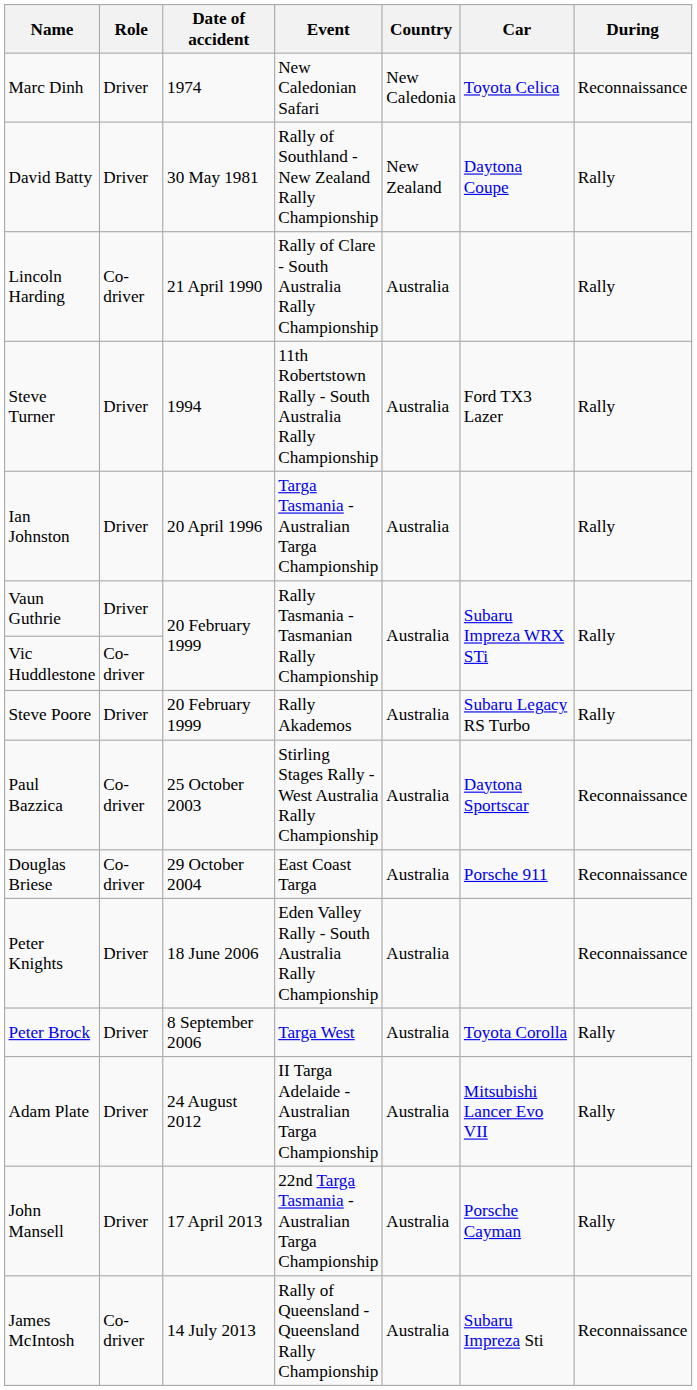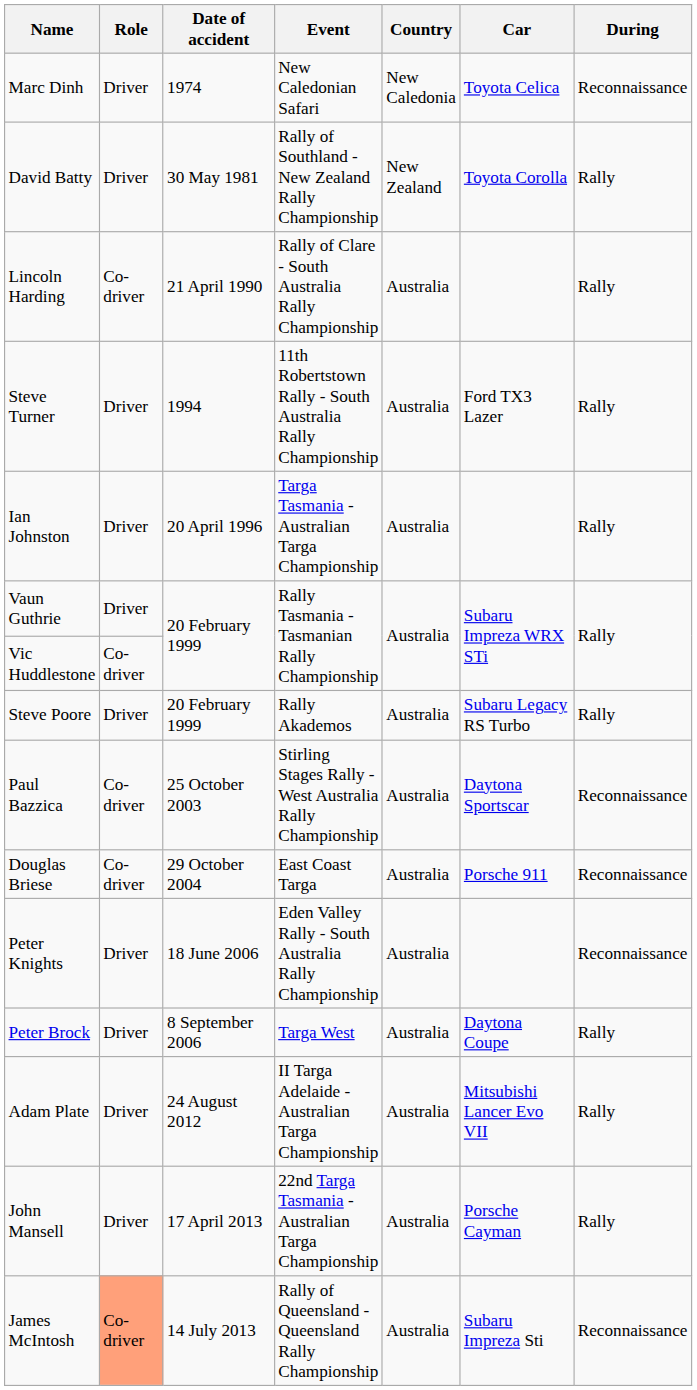 <table class="wikitable" style="text-align:left; font-size:95%">
 <tr>
 <th>Name</th>
 <th width="60px">Role</th>
 <th width="120px">Date of accident</th>
 <th>Event</th>
 <th>Country</th>
 <th width="125px">Car</th>
 <th>During</th>
 </tr>
 <tr>
 <td> Marc Dinh</td>
 <td>Driver</td>
 <td>1974</td>
 <td>New Caledonian Safari</td>
 <td>New Caledonia</td>
 <td><a href='#'>Toyota Celica</a></td>
 <td>Reconnaissance</td>
 </tr>
 <tr>
 <td> David Batty</td>
 <td>Driver</td>
 <td>30 May 1981</td>
 <td>Rally of Southland - New Zealand Rally Championship</td>
 <td>New Zealand</td>
-<td><a href='#'>Daytona Coupe</a></td>
+<td><a href='#'>Toyota Corolla</a></td>
 <td>Rally</td>
 </tr>
 <tr>
 <td> Lincoln Harding</td>
 <td>Co-driver</td>
 <td>21 April 1990</td>
 <td>Rally of Clare - South Australia Rally Championship</td>
 <td>Australia</td>
 <td></td>
 <td>Rally</td>
 </tr>
 <tr>
 <td> Steve Turner</td>
 <td>Driver</td>
 <td>1994</td>
 <td>11th Robertstown Rally - South Australia Rally Championship</td>
 <td>Australia</td>
 <td>Ford TX3 Lazer</td>
 <td>Rally</td>
 </tr>
 <tr>
 <td> Ian Johnston</td>
 <td>Driver</td>
 <td>20 April 1996</td>
 <td><a href='#'>Targa Tasmania</a> - Australian Targa Championship</td>
 <td>Australia</td>
 <td></td>
 <td>Rally</td>
 </tr>
 <tr>
 <td> Vaun Guthrie</td>
 <td>Driver</td>
 <td rowspan="2">20 February 1999</td>
 <td rowspan="2">Rally Tasmania - Tasmanian Rally Championship</td>
 <td rowspan="2">Australia</td>
 <td rowspan="2"><a href='#'>Subaru Impreza WRX STi</a></td>
 <td rowspan="2">Rally</td>
 </tr>
 <tr>
 <td> Vic Huddlestone</td>
 <td>Co-driver</td>
 </tr>
 <tr>
 <td> Steve Poore</td>
 <td>Driver</td>
 <td>20 February 1999</td>
 <td>Rally Akademos</td>
 <td>Australia</td>
 <td><a href='#'>Subaru Legacy</a> RS Turbo</td>
 <td>Rally</td>
 </tr>
 <tr>
 <td> Paul Bazzica</td>
 <td>Co-driver</td>
 <td>25 October 2003</td>
 <td>Stirling Stages Rally - West Australia Rally Championship</td>
 <td>Australia</td>
 <td><a href='#'>Daytona Sportscar</a></td>
 <td>Reconnaissance</td>
 </tr>
 <tr>
 <td> Douglas Briese</td>
 <td>Co-driver</td>
 <td>29 October 2004</td>
 <td>East Coast Targa</td>
 <td>Australia</td>
 <td><a href='#'>Porsche 911</a></td>
 <td>Reconnaissance</td>
 </tr>
 <tr>
 <td> Peter Knights</td>
 <td>Driver</td>
 <td>18 June 2006</td>
 <td>Eden Valley Rally - South Australia Rally Championship</td>
 <td>Australia</td>
 <td></td>
 <td>Reconnaissance</td>
 </tr>
 <tr>
 <td> <a href='#'>Peter Brock</a></td>
 <td>Driver</td>
 <td>8 September 2006</td>
 <td><a href='#'>Targa West</a></td>
 <td>Australia</td>
-<td><a href='#'>Toyota Corolla</a></td>
+<td><a href='#'>Daytona Coupe</a></td>
 <td>Rally</td>
 </tr>
 <tr>
 <td> Adam Plate</td>
 <td>Driver</td>
 <td>24 August 2012</td>
 <td>II Targa Adelaide - Australian Targa Championship</td>
 <td>Australia</td>
 <td><a href='#'>Mitsubishi Lancer Evo VII</a></td>
 <td>Rally</td>
 </tr>
 <tr>
 <td> John Mansell</td>
 <td>Driver</td>
 <td>17 April 2013</td>
 <td>22nd <a href='#'>Targa Tasmania</a> - Australian Targa Championship</td>
 <td>Australia</td>
 <td><a href='#'>Porsche Cayman</a></td>
 <td>Rally</td>
 </tr>
 <tr>
 <td> James McIntosh</td>
-<td>Co-driver</td>
+<td style="background: lightsalmon;">Co-driver</td>
 <td>14 July 2013</td>
 <td>Rally of Queensland - Queensland Rally Championship</td>
 <td>Australia</td>
 <td><a href='#'>Subaru Impreza</a> Sti</td>
 <td>Reconnaissance</td>
 </tr>
 </table>
